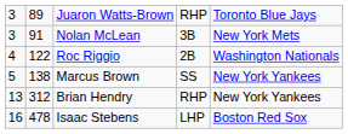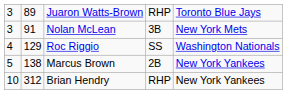 <table class="wikitable">
 <tr>
 <td>3</td>
 <td>89</td>
 <td><a href='#'>Juaron Watts-Brown</a></td>
 <td>RHP</td>
 <td><a href='#'>Toronto Blue Jays</a></td>
 </tr>
 <tr>
 <td>3</td>
 <td>91</td>
 <td><a href='#'>Nolan McLean</a></td>
 <td>3B</td>
 <td><a href='#'>New York Mets</a></td>
 </tr>
 <tr>
 <td>4</td>
-<td>122</td>
+<td>129</td>
 <td><a href='#'>Roc Riggio</a></td>
-<td>2B</td>
+<td>SS</td>
 <td><a href='#'>Washington Nationals</a></td>
 </tr>
 <tr>
 <td>5</td>
 <td>138</td>
 <td>Marcus Brown</td>
-<td>SS</td>
+<td>2B</td>
 <td><a href='#'>New York Yankees</a></td>
 </tr>
 <tr>
-<td>13</td>
+<td>10</td>
 <td>312</td>
 <td>Brian Hendry</td>
 <td>RHP</td>
 <td>New York Yankees</td>
 </tr>
-<tr>
-<td>16</td>
-<td>478</td>
-<td>Isaac Stebens</td>
-<td>LHP</td>
-<td><a href='#'>Boston Red Sox</a></td>
-</tr>
 </table>
